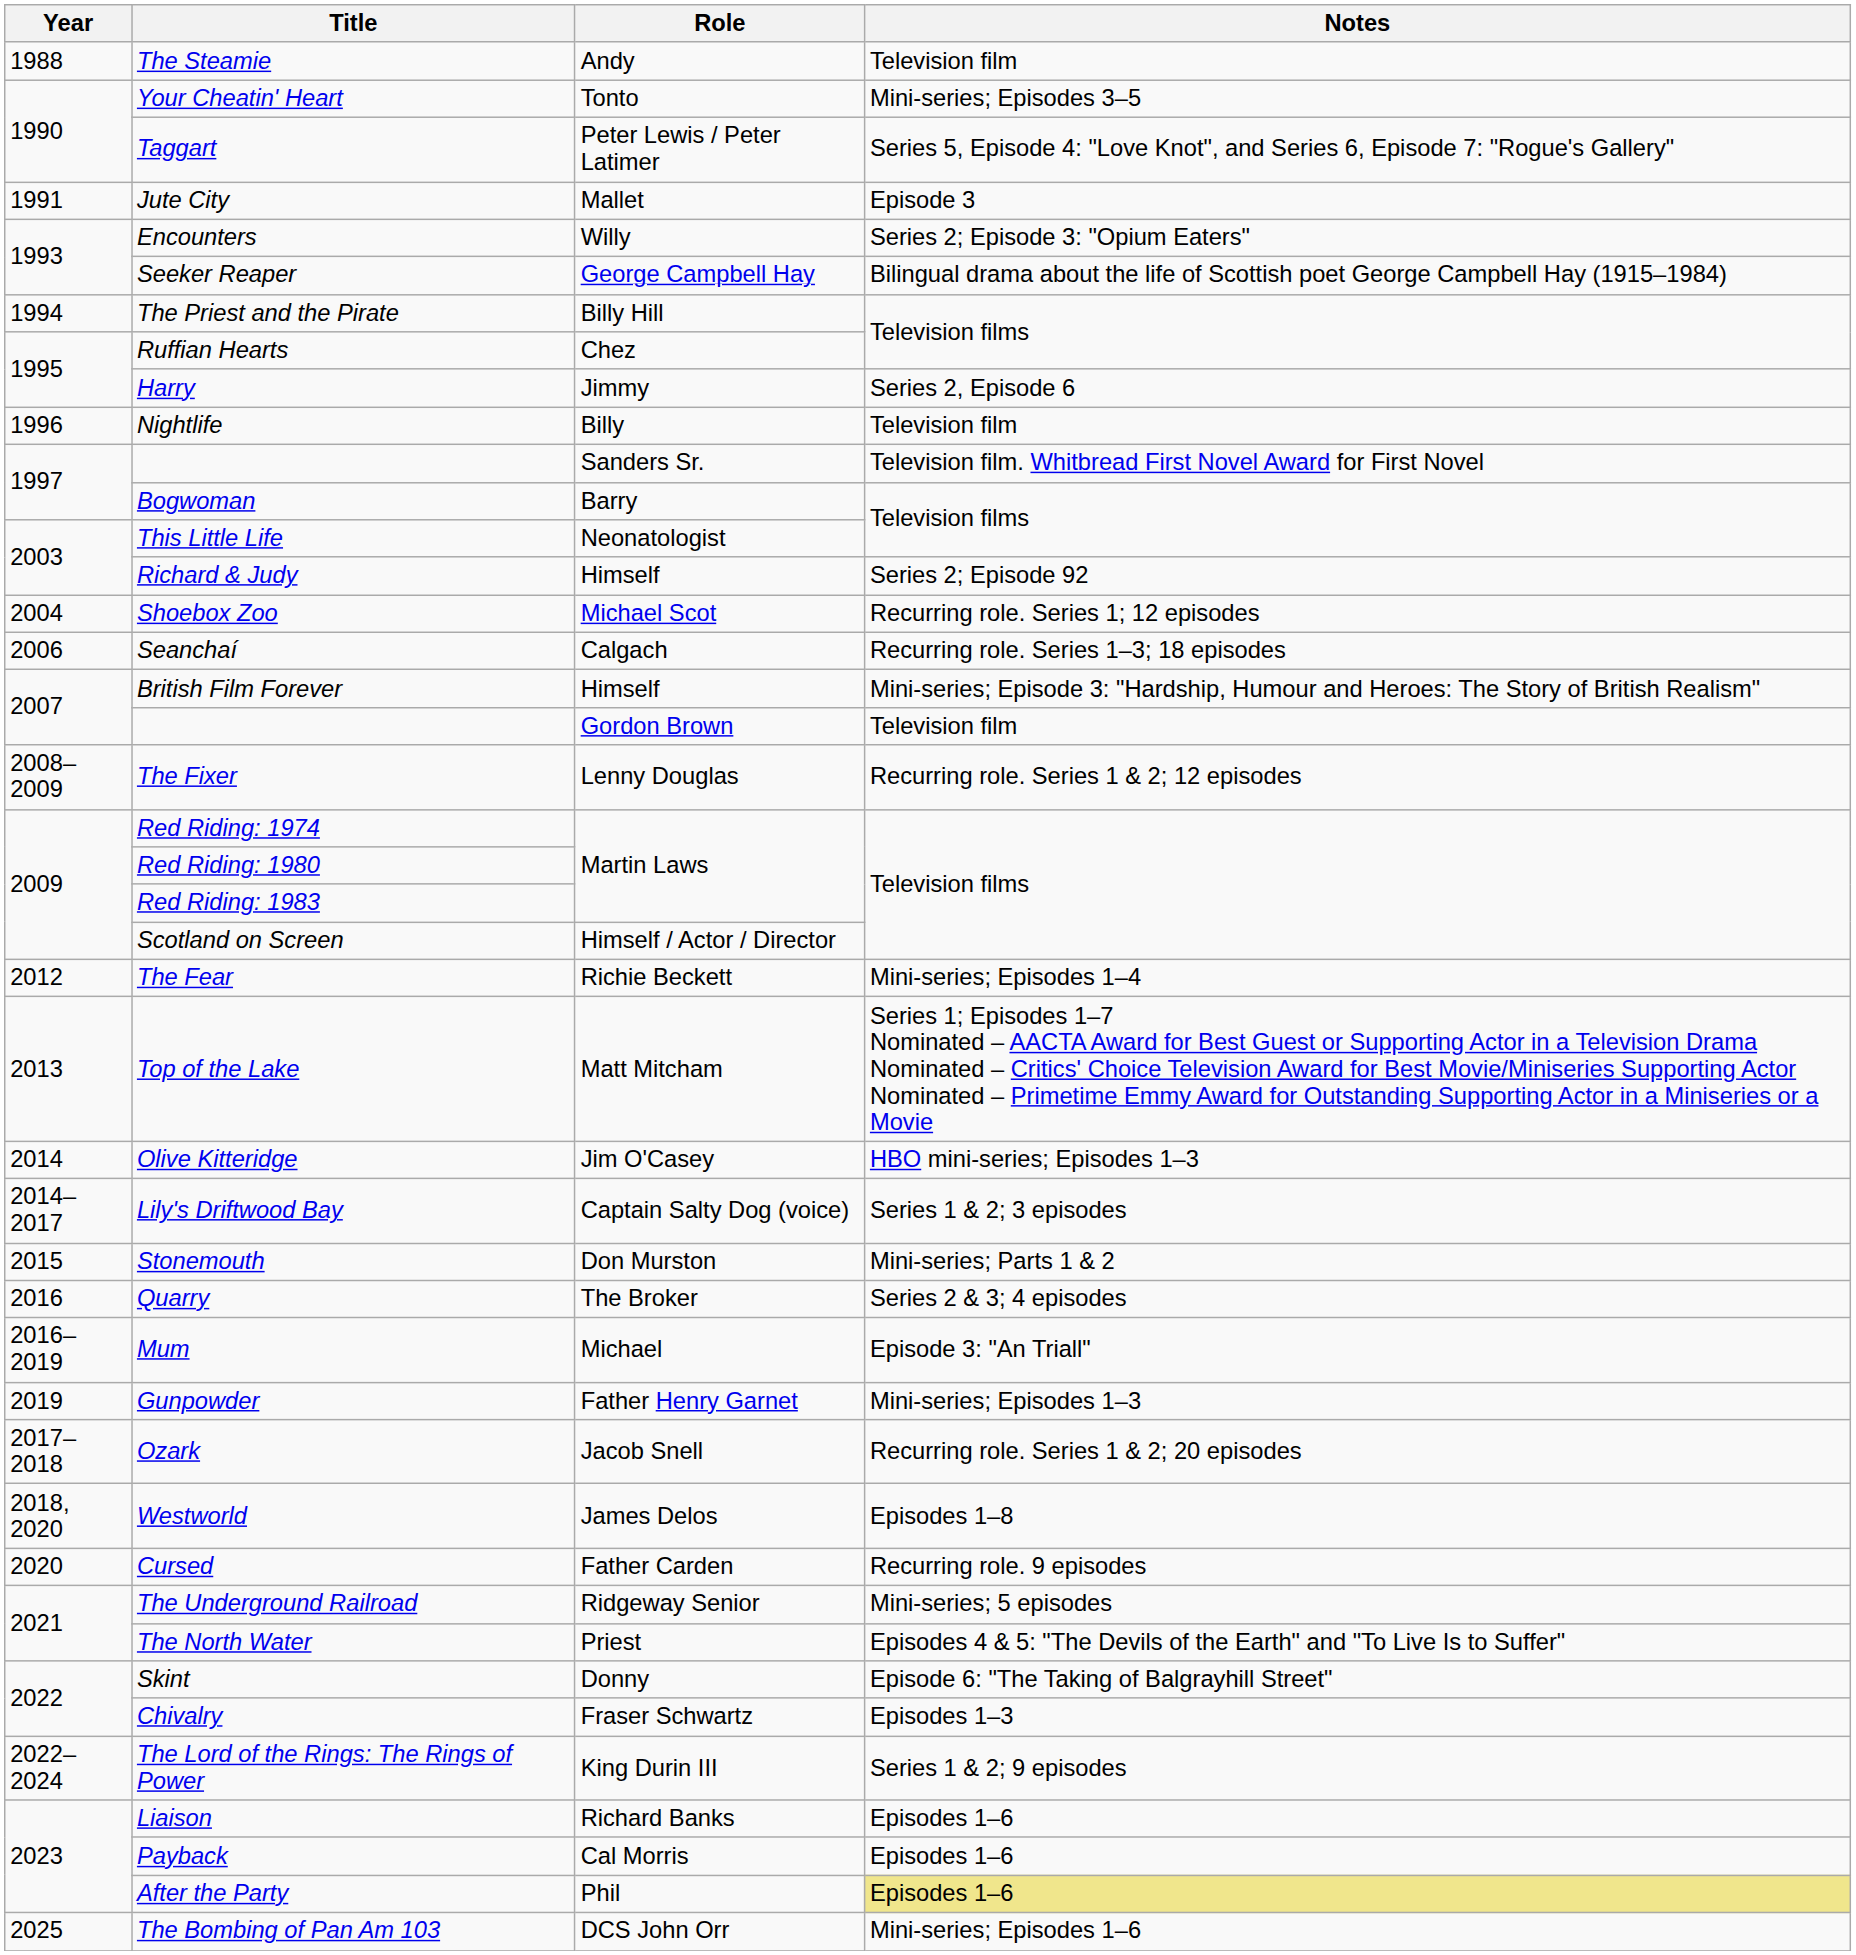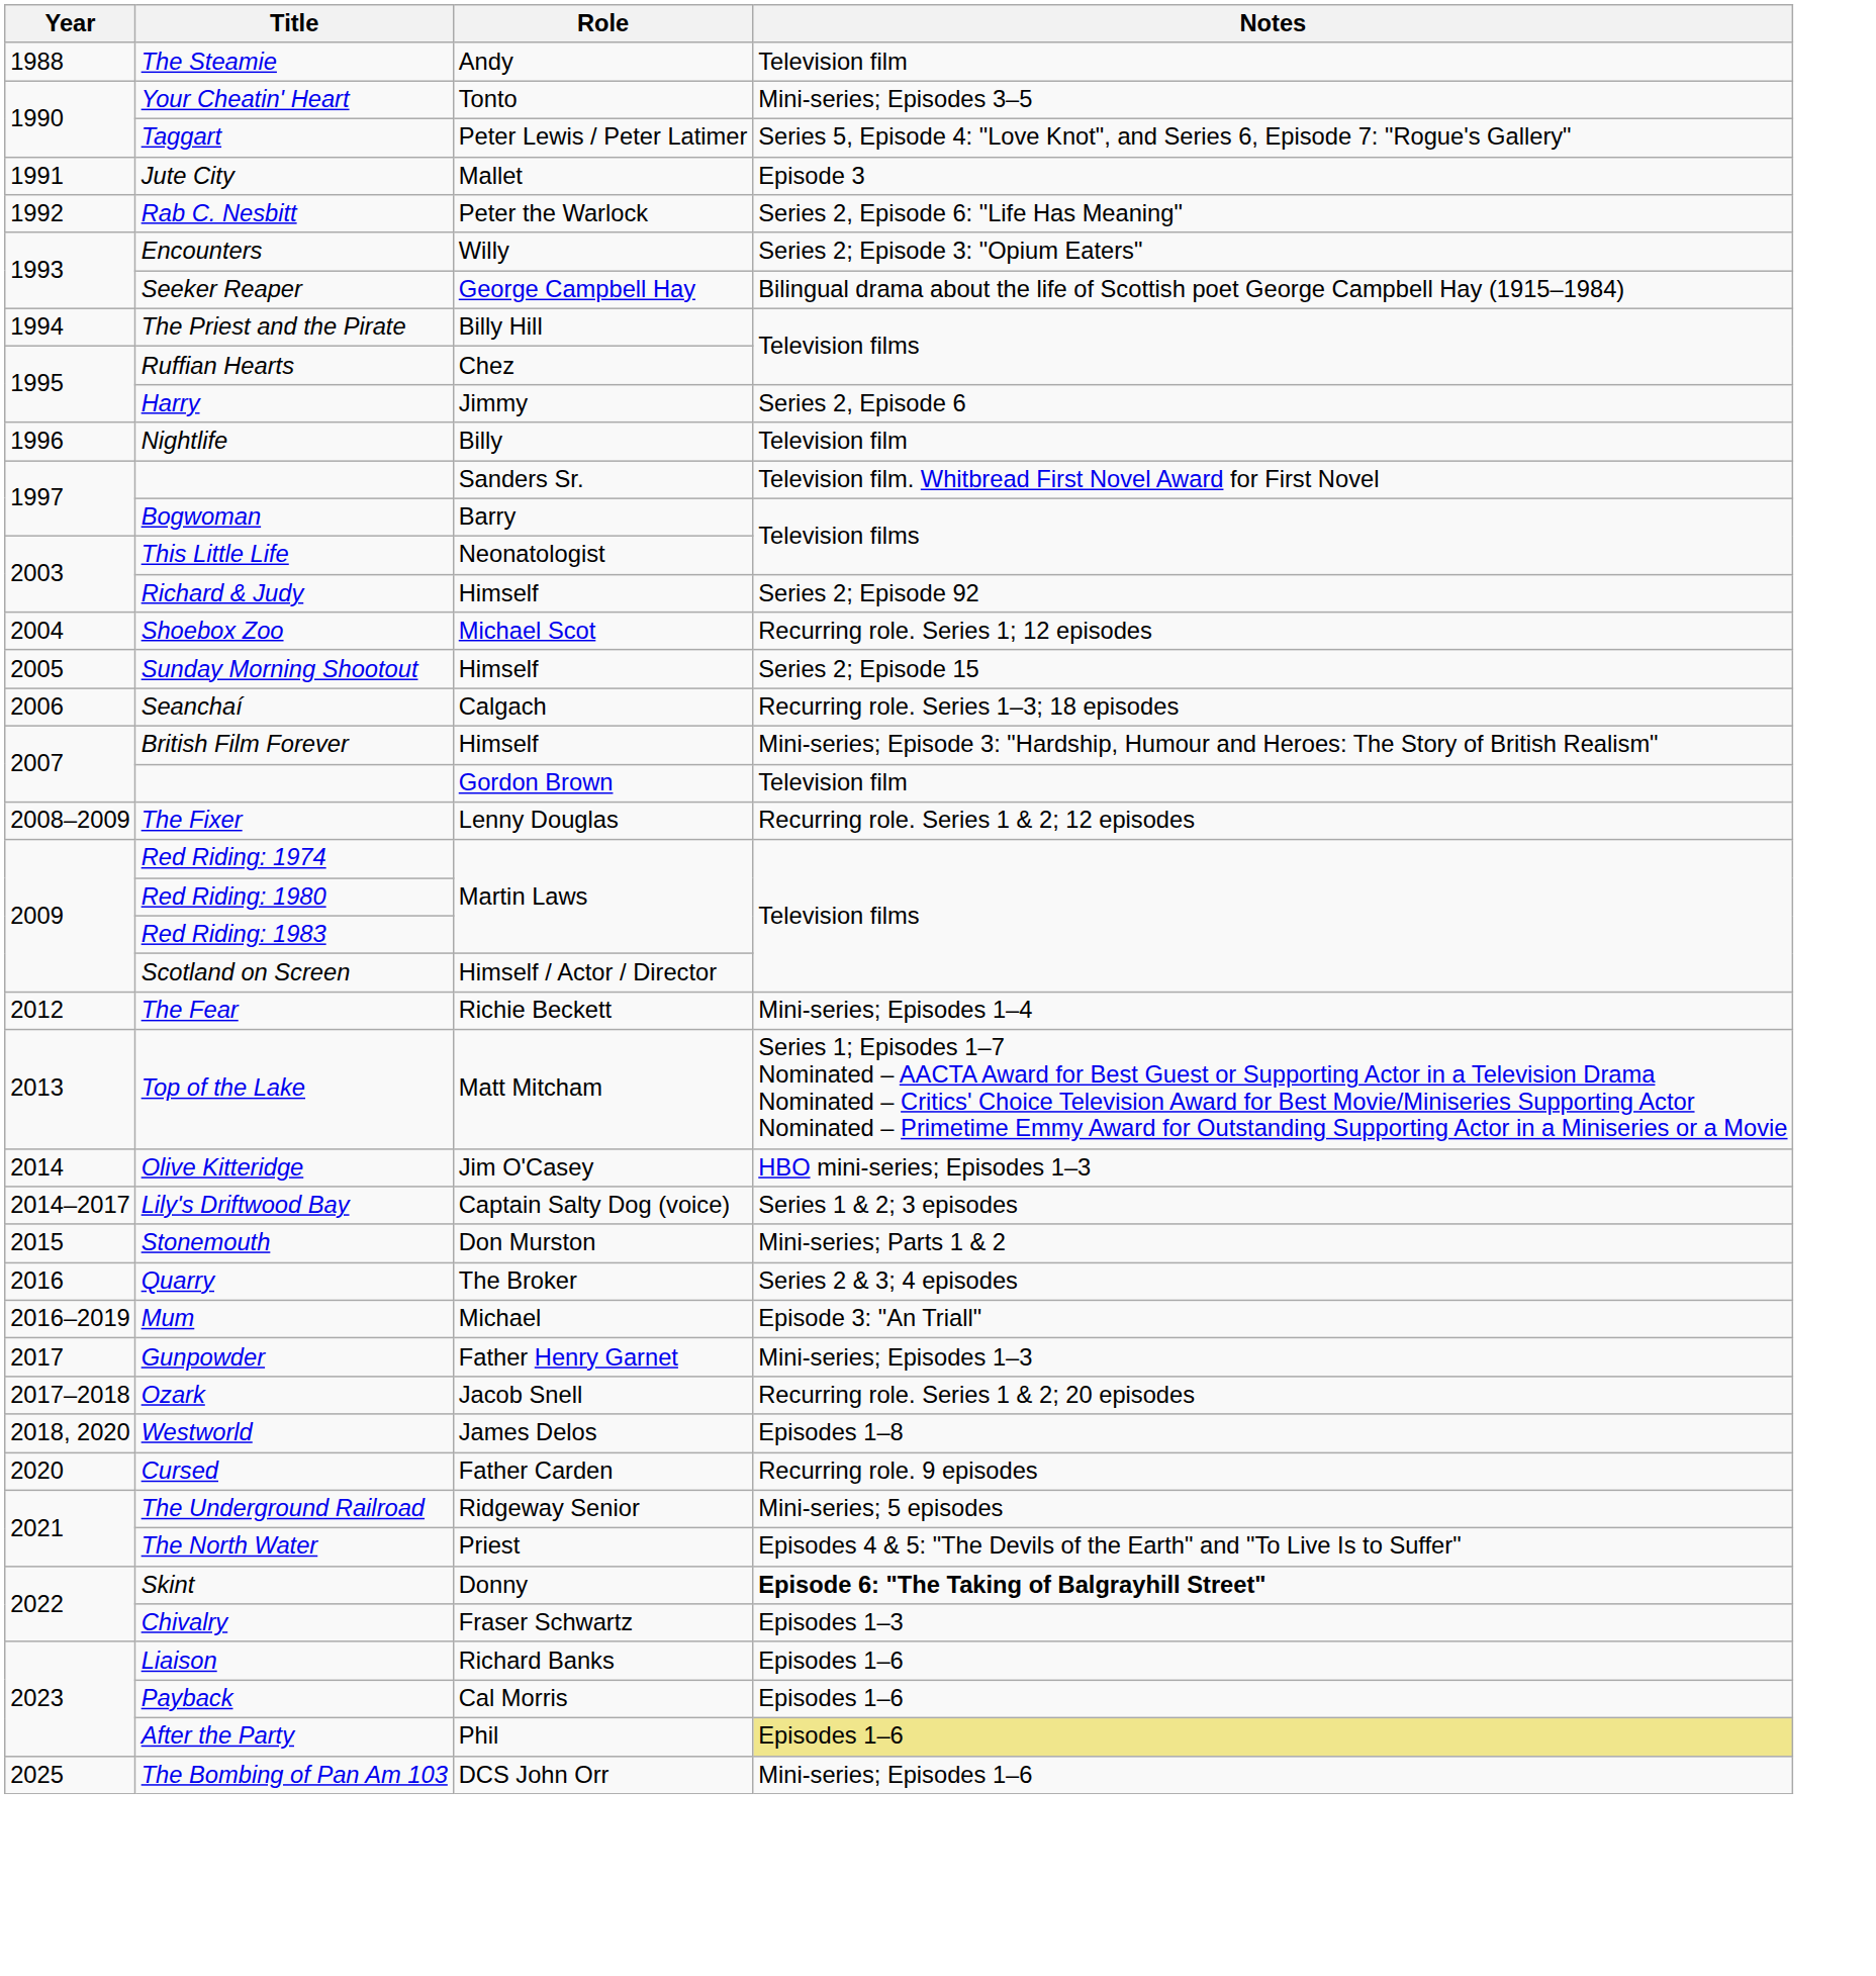 <table class="wikitable sortable">
 <tr>
 <th>Year</th>
 <th>Title</th>
 <th>Role</th>
 <th>Notes</th>
 </tr>
 <tr>
 <td>1988</td>
 <td><em><a href='#'>The Steamie</a></em></td>
 <td>Andy</td>
 <td>Television film</td>
 </tr>
 <tr>
 <td rowspan=2>1990</td>
 <td><a href='#'><em>Your Cheatin' Heart</em></a></td>
 <td>Tonto</td>
 <td>Mini-series; Episodes 3–5</td>
 </tr>
 <tr>
 <td><em><a href='#'>Taggart</a></em></td>
 <td>Peter Lewis / Peter Latimer</td>
 <td>Series 5, Episode 4: "Love Knot", and Series 6, Episode 7: "Rogue's Gallery"</td>
 </tr>
 <tr>
 <td>1991</td>
 <td><em>Jute City</em></td>
 <td>Mallet</td>
 <td>Episode 3</td>
+</tr>
+<tr>
+<td>1992</td>
+<td><em><a href='#'>Rab C. Nesbitt</a></em></td>
+<td>Peter the Warlock</td>
+<td>Series 2, Episode 6: "Life Has Meaning"</td>
 </tr>
 <tr>
 <td rowspan=2>1993</td>
 <td><em>Encounters</em></td>
 <td>Willy</td>
 <td>Series 2; Episode 3: "Opium Eaters"</td>
 </tr>
 <tr>
 <td><em>Seeker Reaper</em> </td>
 <td><a href='#'>George Campbell Hay</a></td>
 <td>Bilingual drama about the life of Scottish poet George Campbell Hay (1915–1984)</td>
 </tr>
 <tr>
 <td>1994</td>
 <td><em>The Priest and the Pirate</em></td>
 <td>Billy Hill</td>
 <td rowspan="2">Television films</td>
 </tr>
 <tr>
 <td rowspan=2>1995</td>
 <td><em>Ruffian Hearts</em></td>
 <td>Chez</td>
 </tr>
 <tr>
 <td><em><a href='#'>Harry</a></em></td>
 <td>Jimmy</td>
 <td>Series 2, Episode 6</td>
 </tr>
 <tr>
 <td>1996</td>
 <td><em>Nightlife</em></td>
 <td>Billy</td>
 <td>Television film</td>
 </tr>
 <tr>
 <td rowspan=2>1997</td>
 <td><em></em></td>
 <td>Sanders Sr.</td>
 <td>Television film. <a href='#'>Whitbread First Novel Award</a> for First Novel</td>
 </tr>
 <tr>
 <td><em><a href='#'>Bogwoman</a></em></td>
 <td>Barry</td>
 <td rowspan="2">Television films</td>
 </tr>
 <tr>
 <td rowspan=2>2003</td>
 <td><em><a href='#'>This Little Life</a></em></td>
 <td>Neonatologist</td>
 </tr>
 <tr>
 <td><em><a href='#'>Richard & Judy</a></em></td>
 <td>Himself</td>
 <td>Series 2; Episode 92</td>
 </tr>
 <tr>
 <td>2004</td>
 <td><em><a href='#'>Shoebox Zoo</a></em></td>
 <td><a href='#'>Michael Scot</a></td>
 <td>Recurring role. Series 1; 12 episodes</td>
+</tr>
+<tr>
+<td>2005</td>
+<td><em><a href='#'>Sunday Morning Shootout</a></em></td>
+<td>Himself</td>
+<td>Series 2; Episode 15</td>
 </tr>
 <tr>
 <td>2006</td>
 <td><em>Seanchaí</em></td>
 <td>Calgach</td>
 <td>Recurring role. Series 1–3; 18 episodes</td>
 </tr>
 <tr>
 <td rowspan=2>2007</td>
 <td><em>British Film Forever</em></td>
 <td>Himself</td>
 <td>Mini-series; Episode 3: "Hardship, Humour and Heroes: The Story of British Realism"</td>
 </tr>
 <tr>
 <td><em></em></td>
 <td><a href='#'>Gordon Brown</a></td>
 <td>Television film</td>
 </tr>
 <tr>
 <td>2008–2009</td>
 <td><em><a href='#'>The Fixer</a></em></td>
 <td>Lenny Douglas</td>
 <td>Recurring role. Series 1 & 2; 12 episodes</td>
 </tr>
 <tr>
 <td rowspan=4>2009</td>
 <td><em><a href='#'>Red Riding: 1974</a></em></td>
 <td rowspan=3>Martin Laws</td>
 <td rowspan=4>Television films</td>
 </tr>
 <tr>
 <td><em><a href='#'>Red Riding: 1980</a></em></td>
 </tr>
 <tr>
 <td><em><a href='#'>Red Riding: 1983</a></em></td>
 </tr>
 <tr>
 <td><em>Scotland on Screen</em></td>
 <td>Himself / Actor / Director</td>
 </tr>
 <tr>
 <td>2012</td>
 <td><em><a href='#'>The Fear</a></em></td>
 <td>Richie Beckett</td>
 <td>Mini-series; Episodes 1–4</td>
 </tr>
 <tr>
 <td>2013</td>
 <td><em><a href='#'>Top of the Lake</a></em></td>
 <td>Matt Mitcham</td>
 <td>Series 1; Episodes 1–7<br> Nominated – <a href='#'>AACTA Award for Best Guest or Supporting Actor in a Television Drama</a><br>Nominated – <a href='#'>Critics' Choice Television Award for Best Movie/Miniseries Supporting Actor</a><br>Nominated – <a href='#'>Primetime Emmy Award for Outstanding Supporting Actor in a Miniseries or a Movie</a></td>
 </tr>
 <tr>
 <td>2014</td>
 <td><em><a href='#'>Olive Kitteridge</a></em></td>
 <td>Jim O'Casey</td>
 <td><a href='#'>HBO</a> mini-series; Episodes 1–3</td>
 </tr>
 <tr>
 <td>2014–2017</td>
 <td><em><a href='#'>Lily's Driftwood Bay</a></em></td>
 <td>Captain Salty Dog (voice)</td>
 <td>Series 1 & 2; 3 episodes</td>
 </tr>
 <tr>
 <td>2015</td>
 <td><em><a href='#'>Stonemouth</a></em></td>
 <td>Don Murston</td>
 <td>Mini-series; Parts 1 & 2</td>
 </tr>
 <tr>
 <td>2016</td>
 <td><em><a href='#'>Quarry</a></em></td>
 <td>The Broker</td>
 <td>Series 2 & 3; 4 episodes</td>
 </tr>
 <tr>
 <td>2016–2019</td>
 <td><em><a href='#'>Mum</a></em></td>
 <td>Michael</td>
 <td>Episode 3: "An Triall"</td>
 </tr>
 <tr>
-<td>2019</td>
+<td>2017</td>
 <td><em><a href='#'>Gunpowder</a></em></td>
 <td>Father <a href='#'>Henry Garnet</a></td>
 <td>Mini-series; Episodes 1–3</td>
 </tr>
 <tr>
 <td>2017–2018</td>
 <td><em><a href='#'>Ozark</a></em></td>
 <td>Jacob Snell</td>
 <td>Recurring role. Series 1 & 2; 20 episodes</td>
 </tr>
 <tr>
 <td>2018, 2020</td>
 <td><em><a href='#'>Westworld</a></em></td>
 <td>James Delos</td>
 <td>Episodes 1–8</td>
 </tr>
 <tr>
 <td>2020</td>
 <td><em><a href='#'>Cursed</a></em></td>
 <td>Father Carden</td>
 <td>Recurring role. 9 episodes</td>
 </tr>
 <tr>
 <td rowspan=2>2021</td>
 <td><em><a href='#'>The Underground Railroad</a></em></td>
 <td>Ridgeway Senior</td>
 <td>Mini-series; 5 episodes</td>
 </tr>
 <tr>
 <td><em><a href='#'>The North Water</a></em></td>
 <td>Priest</td>
 <td>Episodes 4 & 5: "The Devils of the Earth" and "To Live Is to Suffer"</td>
 </tr>
 <tr>
 <td rowspan=2>2022</td>
 <td><em>Skint</em></td>
 <td>Donny</td>
-<td>Episode 6: "The Taking of Balgrayhill Street"</td>
+<td><strong>Episode 6: "The Taking of Balgrayhill Street"</strong></td>
 </tr>
 <tr>
 <td><em><a href='#'>Chivalry</a></em></td>
 <td>Fraser Schwartz</td>
 <td>Episodes 1–3</td>
-</tr>
-<tr>
-<td>2022–2024</td>
-<td><em><a href='#'>The Lord of the Rings: The Rings of Power</a></em></td>
-<td>King Durin III</td>
-<td>Series 1 & 2; 9 episodes</td>
 </tr>
 <tr>
 <td rowspan=3>2023</td>
 <td><em><a href='#'>Liaison</a></em></td>
 <td>Richard Banks</td>
 <td>Episodes 1–6</td>
 </tr>
 <tr>
 <td><a href='#'><em>Payback</em></a></td>
 <td>Cal Morris</td>
 <td>Episodes 1–6</td>
 </tr>
 <tr>
 <td><a href='#'><em>After the Party</em></a></td>
 <td>Phil</td>
 <td style="background: khaki;">Episodes 1–6</td>
 </tr>
 <tr>
 <td>2025</td>
 <td><em><a href='#'>The Bombing of Pan Am 103</a></em></td>
 <td>DCS John Orr</td>
 <td>Mini-series; Episodes 1–6</td>
 </tr>
 </table>
